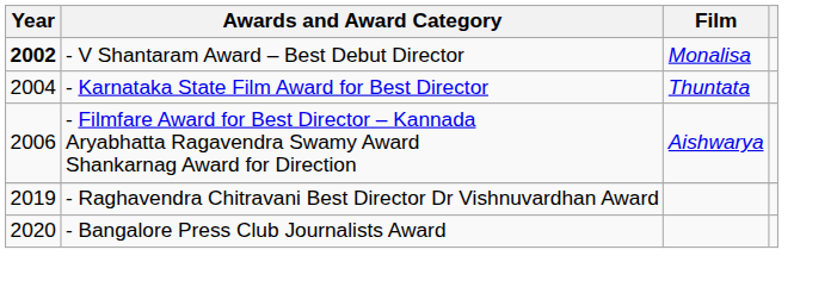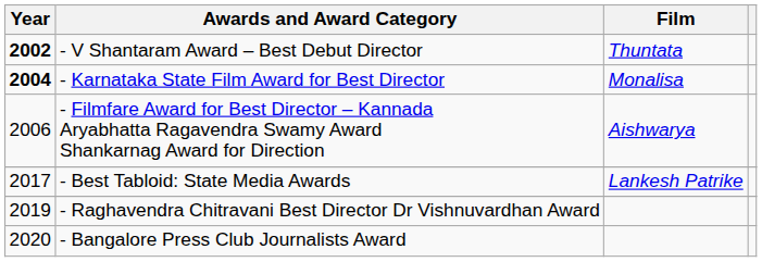 <table class="wikitable">
 <tr style="text-align:center;">
 <th>Year</th>
 <th>Awards and Award Category</th>
 <th>Film</th>
 <th></th>
 </tr>
 <tr>
 <td><strong>2002</strong></td>
 <td> -  V Shantaram Award – Best Debut Director</td>
-<td><em><a href='#'>Monalisa</a></em></td>
+<td><em><a href='#'>Thuntata</a></em></td>
 <td></td>
 </tr>
 <tr>
-<td>2004</td>
+<td><strong>2004</strong></td>
 <td> -  <a href='#'>Karnataka State Film Award for Best Director</a></td>
-<td><em><a href='#'>Thuntata</a></em></td>
+<td><em><a href='#'>Monalisa</a></em></td>
 <td></td>
 </tr>
 <tr 2004-05 Karnataka state award best film - Monalisa>
 <td>2006</td>
 <td> -  <a href='#'>Filmfare Award for Best Director – Kannada</a> <br> Aryabhatta Ragavendra Swamy Award <br> Shankarnag Award for Direction</td>
 <td><em><a href='#'>Aishwarya</a></em></td>
 <td></td>
 </tr>
 <tr>
+</tr>
+<tr>
+<td>2017</td>
+<td> - Best Tabloid: State Media Awards</td>
+<td><em><a href='#'>Lankesh Patrike</a></em></td>
+<td></td>
 </tr>
 <tr>
 </tr>
 <tr>
 <td>2019</td>
 <td> - Raghavendra Chitravani Best Director Dr Vishnuvardhan Award</td>
 <td></td>
 <td></td>
 </tr>
 <tr>
 <td>2020</td>
 <td> - Bangalore Press Club Journalists Award</td>
 <td></td>
 <td></td>
 </tr>
 </table>
